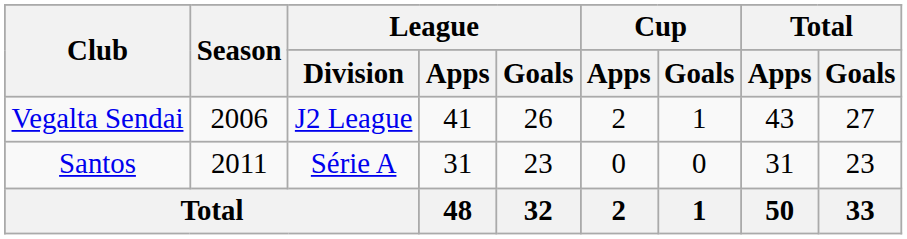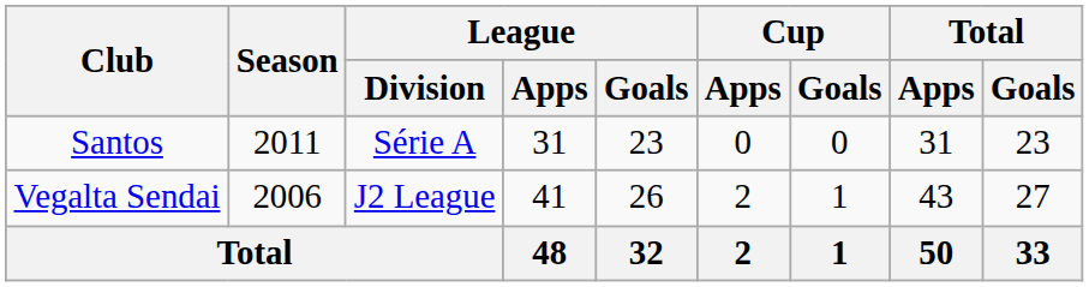 <table class="wikitable" style="text-align:center">
 <tr>
 <th rowspan="2">Club</th>
 <th rowspan="2">Season</th>
 <th colspan="3">League</th>
 <th colspan="2">Cup</th>
 <th colspan="2">Total</th>
 </tr>
 <tr>
 <th>Division</th>
 <th>Apps</th>
 <th>Goals</th>
 <th>Apps</th>
 <th>Goals</th>
 <th>Apps</th>
 <th>Goals</th>
 </tr>
 <tr>
+<td><a href='#'>Santos</a></td>
+<td>2011</td>
+<td><a href='#'>Série A</a></td>
+<td>31</td>
+<td>23</td>
+<td>0</td>
+<td>0</td>
+<td>31</td>
+<td>23</td>
+</tr>
+<tr>
 <td><a href='#'>Vegalta Sendai</a></td>
 <td>2006</td>
 <td><a href='#'>J2 League</a></td>
 <td>41</td>
 <td>26</td>
 <td>2</td>
 <td>1</td>
 <td>43</td>
 <td>27</td>
 </tr>
 <tr>
-<td><a href='#'>Santos</a></td>
-<td>2011</td>
-<td><a href='#'>Série A</a></td>
-<td>31</td>
-<td>23</td>
-<td>0</td>
-<td>0</td>
-<td>31</td>
-<td>23</td>
-</tr>
-<tr>
 <th colspan="3">Total</th>
 <th>48</th>
 <th>32</th>
 <th>2</th>
 <th>1</th>
 <th>50</th>
 <th>33</th>
 </tr>
 </table>
